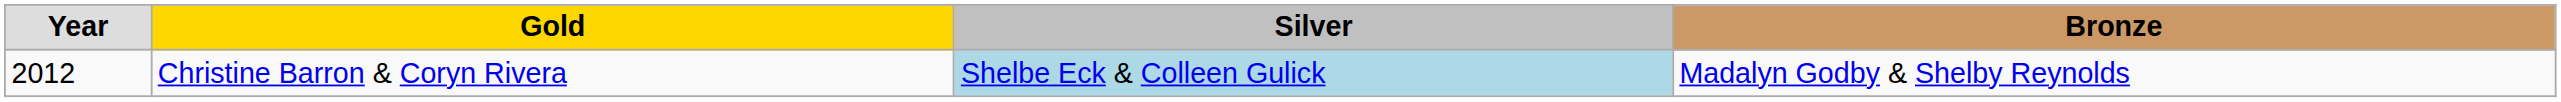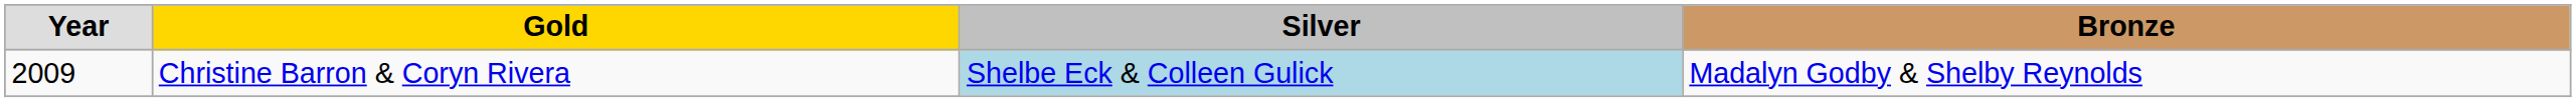 <table class="wikitable" style="width: 90%; text-align:left;">
 <tr>
 <td style="background:#DDDDDD; font-weight:bold; text-align:center;">Year</td>
 <td style="background:gold; font-weight:bold; text-align:center;">Gold</td>
 <td style="background:silver; font-weight:bold; text-align:center;">Silver</td>
 <td style="background:#cc9966; font-weight:bold; text-align:center;">Bronze</td>
 </tr>
 <tr>
-<td>2012</td>
+<td>2009</td>
 <td><a href='#'>Christine Barron</a> & <a href='#'>Coryn Rivera</a></td>
 <td style="background: lightblue;"><a href='#'>Shelbe Eck</a> & <a href='#'>Colleen Gulick</a></td>
 <td><a href='#'>Madalyn Godby</a> & <a href='#'>Shelby Reynolds</a></td>
 </tr>
 </table>
